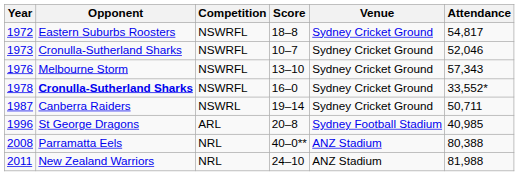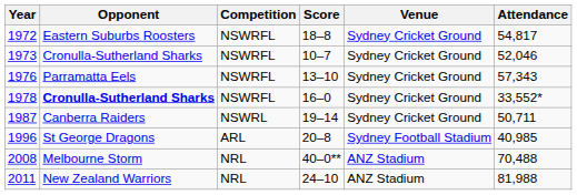 <table class="wikitable" style="text-align:left;">
 <tr>
 <th>Year</th>
 <th>Opponent</th>
 <th>Competition</th>
 <th>Score</th>
 <th>Venue</th>
 <th>Attendance</th>
 </tr>
 <tr>
 <td><a href='#'>1972</a></td>
 <td style="text-align:left;"> <a href='#'>Eastern Suburbs Roosters</a></td>
 <td>NSWRFL</td>
 <td>18–8</td>
 <td><a href='#'>Sydney Cricket Ground</a></td>
 <td>54,817</td>
 </tr>
 <tr>
 <td><a href='#'>1973</a></td>
 <td style="text-align:left;"> <a href='#'>Cronulla-Sutherland Sharks</a></td>
 <td>NSWRFL</td>
 <td>10–7</td>
 <td>Sydney Cricket Ground</td>
 <td>52,046</td>
 </tr>
 <tr>
 <td><a href='#'>1976</a></td>
-<td style="text-align:left;"> <a href='#'>Melbourne Storm</a></td>
+<td style="text-align:left;"> <a href='#'>Parramatta Eels</a></td>
 <td>NSWRFL</td>
 <td>13–10</td>
 <td>Sydney Cricket Ground</td>
 <td>57,343</td>
 </tr>
 <tr>
 <td><a href='#'>1978</a></td>
 <td style="text-align:left;"><strong> <a href='#'>Cronulla-Sutherland Sharks</a></strong></td>
 <td>NSWRFL</td>
 <td>16–0</td>
 <td>Sydney Cricket Ground</td>
 <td>33,552*</td>
 </tr>
 <tr>
 <td><a href='#'>1987</a></td>
 <td style="text-align:left;"> <a href='#'>Canberra Raiders</a></td>
 <td>NSWRL</td>
 <td>19–14</td>
 <td>Sydney Cricket Ground</td>
 <td>50,711</td>
 </tr>
 <tr>
 <td><a href='#'>1996</a></td>
 <td style="text-align:left;"> <a href='#'>St George Dragons</a></td>
 <td>ARL</td>
 <td>20–8</td>
 <td><a href='#'>Sydney Football Stadium</a></td>
 <td>40,985</td>
 </tr>
 <tr>
 <td><a href='#'>2008</a></td>
-<td style="text-align:left;"> <a href='#'>Parramatta Eels</a></td>
+<td style="text-align:left;"> <a href='#'>Melbourne Storm</a></td>
 <td>NRL</td>
 <td>40–0**</td>
 <td><a href='#'>ANZ Stadium</a></td>
-<td>80,388</td>
+<td>70,488</td>
 </tr>
 <tr>
 <td><a href='#'>2011</a></td>
 <td style="text-align:left;"> <a href='#'>New Zealand Warriors</a></td>
 <td>NRL</td>
 <td>24–10</td>
 <td>ANZ Stadium</td>
 <td>81,988</td>
 </tr>
 </table>
